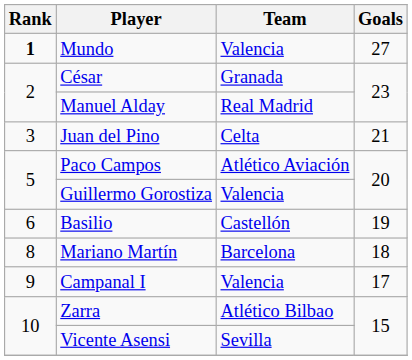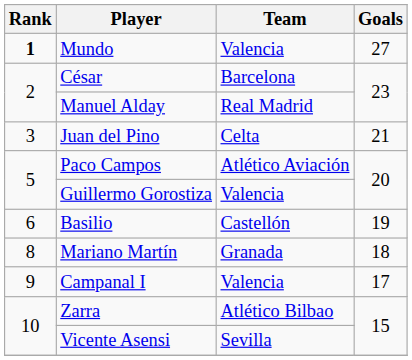 <table class="wikitable">
 <tr>
 <th>Rank</th>
 <th>Player</th>
 <th>Team</th>
 <th>Goals</th>
 </tr>
 <tr>
 <td align=center><strong>1</strong></td>
 <td> <a href='#'>Mundo</a></td>
 <td><a href='#'>Valencia</a></td>
 <td align=center>27</td>
 </tr>
 <tr>
 <td align=center rowspan=2>2</td>
 <td> <a href='#'>César</a></td>
-<td><a href='#'>Granada</a></td>
+<td><a href='#'>Barcelona</a></td>
 <td align=center rowspan=2>23</td>
 </tr>
 <tr>
 <td> <a href='#'>Manuel Alday</a></td>
 <td><a href='#'>Real Madrid</a></td>
 </tr>
 <tr>
 <td align=center>3</td>
 <td> <a href='#'>Juan del Pino</a></td>
 <td><a href='#'>Celta</a></td>
 <td align=center>21</td>
 </tr>
 <tr>
 <td align=center rowspan=2>5</td>
 <td> <a href='#'>Paco Campos</a></td>
 <td><a href='#'>Atlético Aviación</a></td>
 <td align=center rowspan=2>20</td>
 </tr>
 <tr>
 <td> <a href='#'>Guillermo Gorostiza</a></td>
 <td><a href='#'>Valencia</a></td>
 </tr>
 <tr>
 <td align=center>6</td>
 <td> <a href='#'>Basilio</a></td>
 <td><a href='#'>Castellón</a></td>
 <td align=center>19</td>
 </tr>
 <tr>
 <td align=center>8</td>
 <td> <a href='#'>Mariano Martín</a></td>
-<td><a href='#'>Barcelona</a></td>
+<td><a href='#'>Granada</a></td>
 <td align=center>18</td>
 </tr>
 <tr>
 <td align=center>9</td>
 <td> <a href='#'>Campanal I</a></td>
 <td><a href='#'>Valencia</a></td>
 <td align=center>17</td>
 </tr>
 <tr>
 <td align=center rowspan=2>10</td>
 <td> <a href='#'>Zarra</a></td>
 <td><a href='#'>Atlético Bilbao</a></td>
 <td align=center rowspan=2>15</td>
 </tr>
 <tr>
 <td> <a href='#'>Vicente Asensi</a></td>
 <td><a href='#'>Sevilla</a></td>
 </tr>
 <tr>
 </tr>
 </table>
